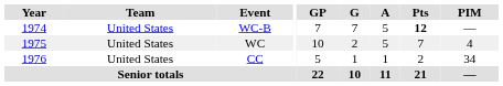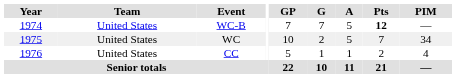 <table border="0" cellpadding="1" cellspacing="0" ID="Table3" style="text-align:center; width:40em">
 <tr bgcolor="#e0e0e0">
 <th>Year</th>
 <th>Team</th>
 <th>Event</th>
 <th rowspan="102" bgcolor="#ffffff"></th>
 <th>GP</th>
 <th>G</th>
 <th>A</th>
 <th>Pts</th>
 <th>PIM</th>
 </tr>
 <tr>
 <td><a href='#'>1974</a></td>
 <td><a href='#'>United States</a></td>
 <td><a href='#'>WC-B</a></td>
 <td>7</td>
 <td>7</td>
 <td>5</td>
 <td><strong>12</strong></td>
 <td>—</td>
 </tr>
 <tr bgcolor="#f0f0f0">
 <td><a href='#'>1975</a></td>
 <td>United States</td>
 <td>WC</td>
 <td>10</td>
 <td>2</td>
 <td>5</td>
 <td>7</td>
-<td>4</td>
+<td>34</td>
 </tr>
 <tr>
 <td><a href='#'>1976</a></td>
 <td>United States</td>
 <td><a href='#'>CC</a></td>
 <td>5</td>
 <td>1</td>
 <td>1</td>
 <td>2</td>
-<td>34</td>
+<td>4</td>
 </tr>
 <tr bgcolor="#e0e0e0">
 <th colspan="4">Senior totals</th>
 <th>22</th>
 <th>10</th>
 <th>11</th>
 <th>21</th>
 <th>—</th>
 </tr>
 </table>
